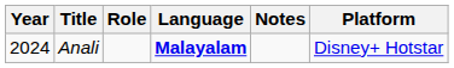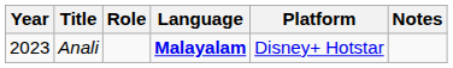 <table class="wikitable sortable">
 <tr>
 <th scope="col">Year</th>
 <th scope="col">Title</th>
 <th>Role</th>
 <th>Language</th>
+<th class="sortable" scope="col">Platform</th>
 <th class="sortable" scope="col">Notes</th>
-<th class="sortable" scope="col">Platform</th>
 </tr>
 <tr>
-<td>2024</td>
+<td>2023</td>
 <td style="background;"><em>Anali</em></td>
 <td></td>
 <td><strong><a href='#'>Malayalam</a></strong></td>
+<td><a href='#'>Disney+ Hotstar</a></td>
 <td></td>
-<td><a href='#'>Disney+ Hotstar</a></td>
 </tr>
 </table>
